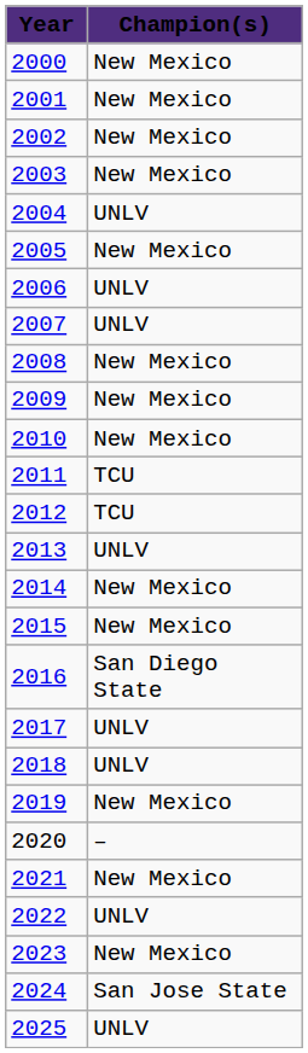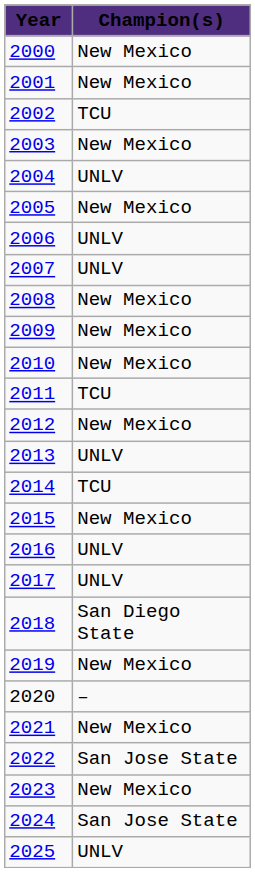 <table class="wikitable">
 <tr>
 <th style="background:#4F2D7F;" scope="col" width="40px"><span> Year</span></th>
 <th style="background:#4F2D7F;" scope="col" width="115px"><span> Champion(s)</span></th>
 </tr>
 <tr>
 <td><a href='#'>2000</a></td>
 <td>New Mexico</td>
 </tr>
 <tr>
 <td><a href='#'>2001</a></td>
 <td>New Mexico</td>
 </tr>
 <tr>
 <td><a href='#'>2002</a></td>
-<td>New Mexico</td>
+<td>TCU</td>
 </tr>
 <tr>
 <td><a href='#'>2003</a></td>
 <td>New Mexico</td>
 </tr>
 <tr>
 <td><a href='#'>2004</a></td>
 <td>UNLV</td>
 </tr>
 <tr>
 <td><a href='#'>2005</a></td>
 <td>New Mexico</td>
 </tr>
 <tr>
 <td><a href='#'>2006</a></td>
 <td>UNLV</td>
 </tr>
 <tr>
 <td><a href='#'>2007</a></td>
 <td>UNLV</td>
 </tr>
 <tr>
 <td><a href='#'>2008</a></td>
 <td>New Mexico</td>
 </tr>
 <tr>
 <td><a href='#'>2009</a></td>
 <td>New Mexico</td>
 </tr>
 <tr>
 <td><a href='#'>2010</a></td>
 <td>New Mexico</td>
 </tr>
 <tr>
 <td><a href='#'>2011</a></td>
 <td>TCU</td>
 </tr>
 <tr>
 <td><a href='#'>2012</a></td>
-<td>TCU</td>
+<td>New Mexico</td>
 </tr>
 <tr>
 <td><a href='#'>2013</a></td>
 <td>UNLV</td>
 </tr>
 <tr>
 <td><a href='#'>2014</a></td>
-<td>New Mexico</td>
+<td>TCU</td>
 </tr>
 <tr>
 <td><a href='#'>2015</a></td>
 <td>New Mexico</td>
 </tr>
 <tr>
 <td><a href='#'>2016</a></td>
-<td>San Diego State</td>
+<td>UNLV</td>
 </tr>
 <tr>
 <td><a href='#'>2017</a></td>
 <td>UNLV</td>
 </tr>
 <tr>
 <td><a href='#'>2018</a></td>
-<td>UNLV</td>
+<td>San Diego State</td>
 </tr>
 <tr>
 <td><a href='#'>2019</a></td>
 <td>New Mexico</td>
 </tr>
 <tr>
 <td>2020</td>
 <td>–</td>
 </tr>
 <tr>
 <td><a href='#'>2021</a></td>
 <td>New Mexico</td>
 </tr>
 <tr>
 <td><a href='#'>2022</a></td>
-<td>UNLV</td>
+<td>San Jose State</td>
 </tr>
 <tr>
 <td><a href='#'>2023</a></td>
 <td>New Mexico</td>
 </tr>
 <tr>
 <td><a href='#'>2024</a></td>
 <td>San Jose State</td>
 </tr>
 <tr>
 <td><a href='#'>2025</a></td>
 <td>UNLV</td>
 </tr>
 </table>
